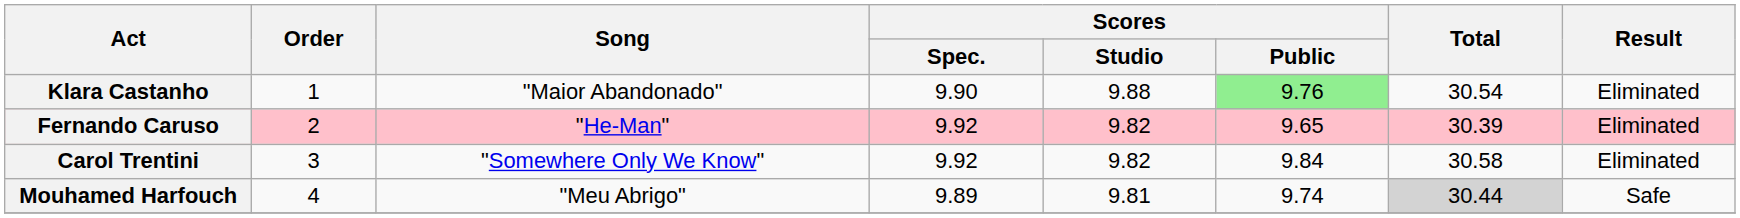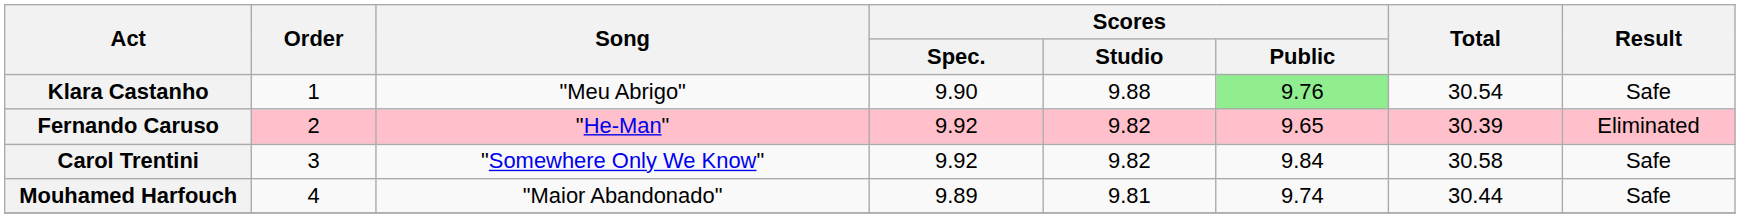 <table class="wikitable plainrowheaders" style="text-align:center; width:100%;">
 <tr>
 <th scope="col" rowspan=2 width="10.0%">Act</th>
 <th scope="col" rowspan=2 width="05.0%">Order</th>
 <th scope="col" rowspan=2 width="20.0%">Song</th>
 <th scope="col" colspan=3 width="20.0%">Scores</th>
 <th scope="col" rowspan=2 width="07.0%">Total</th>
 <th scope="col" rowspan=2 width="07.0%">Result</th>
 </tr>
 <tr>
 <th scope="col" width="07.0%">Spec.</th>
 <th scope="col" width="07.0%">Studio</th>
 <th scope="col" width="07.0%">Public</th>
 </tr>
 <tr>
 <th scope="row">Klara Castanho</th>
 <td>1</td>
-<td>"Maior Abandonado"</td>
+<td>"Meu Abrigo"</td>
 <td>9.90 </td>
 <td>9.88</td>
 <td style="background: lightgreen;">9.76</td>
 <td>30.54</td>
-<td>Eliminated</td>
+<td>Safe</td>
 </tr>
 <tr bgcolor=FFC0CB>
 <th scope="row">Fernando Caruso</th>
 <td>2</td>
 <td>"<a href='#'>He-Man</a>"</td>
 <td>9.92 </td>
 <td>9.82</td>
 <td>9.65</td>
 <td>30.39</td>
 <td>Eliminated</td>
 </tr>
 <tr>
 <th scope="row">Carol Trentini</th>
 <td>3</td>
 <td>"<a href='#'>Somewhere Only We Know</a>"</td>
 <td>9.92 </td>
 <td>9.82</td>
 <td>9.84</td>
 <td>30.58</td>
-<td>Eliminated</td>
+<td>Safe</td>
 </tr>
 <tr>
 <th scope="row">Mouhamed Harfouch</th>
 <td>4</td>
-<td>"Meu Abrigo"</td>
+<td>"Maior Abandonado"</td>
 <td>9.89 </td>
 <td>9.81</td>
 <td>9.74</td>
-<td style="background: lightgrey;">30.44</td>
+<td>30.44</td>
 <td>Safe</td>
 </tr>
 <tr>
 </tr>
 </table>
